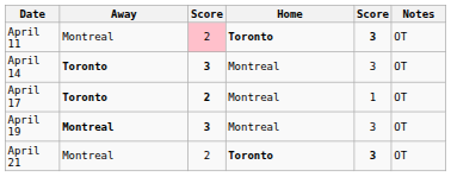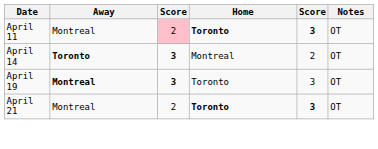 <table class="wikitable">
 <tr>
 <th bgcolor="#DDDDFF" width="60">Date</th>
 <th bgcolor="#DDDDFF" width="150">Away</th>
 <th bgcolor="#DDDDFF" width="5">Score</th>
 <th bgcolor="#DDDDFF" width="150">Home</th>
 <th bgcolor="#DDDDFF" width="5">Score</th>
 <th bgcolor="#DDDDFF" width="60">Notes</th>
 </tr>
 <tr>
 <td>April 11</td>
 <td>Montreal</td>
 <td align="center" style="background: pink;">2</td>
 <td><strong>Toronto </strong></td>
 <td align="center"><strong>3</strong></td>
 <td>OT</td>
 </tr>
 <tr>
 <td>April 14</td>
 <td><strong>Toronto </strong></td>
 <td align="center"><strong>3</strong></td>
 <td>Montreal</td>
-<td align="center">3</td>
-<td>OT</td>
-</tr>
-<tr>
-<td>April 17</td>
-<td><strong>Toronto </strong></td>
-<td align="center"><strong>2</strong></td>
-<td>Montreal</td>
-<td align="center">1</td>
+<td align="center">2</td>
 <td>OT</td>
 </tr>
 <tr>
 <td>April 19</td>
 <td><strong>Montreal</strong></td>
 <td align="center"><strong>3</strong></td>
-<td>Montreal</td>
+<td>Toronto</td>
 <td align="center">3</td>
 <td>OT</td>
 </tr>
 <tr>
 <td>April 21</td>
 <td>Montreal</td>
 <td align="center">2</td>
 <td><strong>Toronto </strong></td>
 <td align="center"><strong>3</strong></td>
 <td>OT</td>
 </tr>
 </table>
